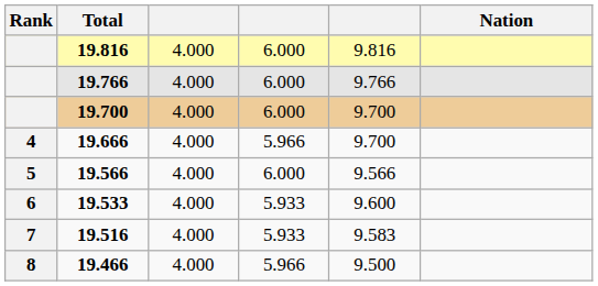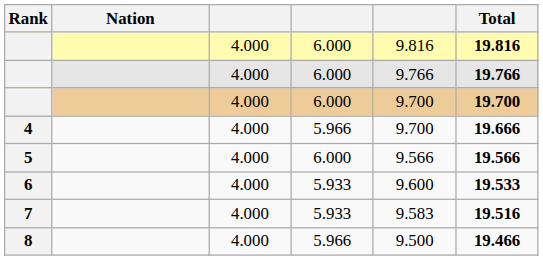 <table class="wikitable sortable" style="text-align:center; font-size:85%">
 <tr>
 <th scope="col" style="width:25px;">Rank</th>
-<th ! scope="col" style="width:60px;">Total</th>
+<th ! scope="col" style="width:120px;">Nation</th>
 <th ! scope="col" style="width:60px;"></th>
 <th ! scope="col" style="width:60px;"></th>
 <th ! scope="col" style="width:60px;"></th>
-<th ! scope="col" style="width:120px;">Nation</th>
+<th ! scope="col" style="width:60px;">Total</th>
 </tr>
 <tr style="background:#fffcaf;">
 <th scope=row style="text-align:center"></th>
-<td><strong>19.816</strong></td>
+<td style="text-align:left;"></td>
 <td>4.000</td>
 <td>6.000</td>
 <td>9.816</td>
-<td style="text-align:left;"></td>
+<td><strong>19.816</strong></td>
 </tr>
 <tr style="background:#e5e5e5;">
 <th scope=row style="text-align:center"></th>
-<td><strong>19.766</strong></td>
+<td style="text-align:left;"></td>
 <td>4.000</td>
 <td>6.000</td>
 <td>9.766</td>
-<td style="text-align:left;"></td>
+<td><strong>19.766</strong></td>
 </tr>
 <tr style="background:#ec9;">
 <th scope=row style="text-align:center"></th>
-<td><strong>19.700</strong></td>
+<td style="text-align:left;"></td>
 <td>4.000</td>
 <td>6.000</td>
 <td>9.700</td>
-<td style="text-align:left;"></td>
+<td><strong>19.700</strong></td>
 </tr>
 <tr>
 <th scope=row style="text-align:center">4</th>
-<td><strong>19.666</strong></td>
+<td style="text-align:left;"></td>
 <td>4.000</td>
 <td>5.966</td>
 <td>9.700</td>
-<td style="text-align:left;"></td>
+<td><strong>19.666</strong></td>
 </tr>
 <tr>
 <th scope=row style="text-align:center">5</th>
-<td><strong>19.566</strong></td>
+<td style="text-align:left;"></td>
 <td>4.000</td>
 <td>6.000</td>
 <td>9.566</td>
-<td style="text-align:left;"></td>
+<td><strong>19.566</strong></td>
 </tr>
 <tr>
 <th scope=row style="text-align:center">6</th>
-<td><strong>19.533</strong></td>
+<td style="text-align:left;"></td>
 <td>4.000</td>
 <td>5.933</td>
 <td>9.600</td>
-<td style="text-align:left;"></td>
+<td><strong>19.533</strong></td>
 </tr>
 <tr>
 <th scope=row style="text-align:center">7</th>
-<td><strong>19.516</strong></td>
+<td style="text-align:left;"></td>
 <td>4.000</td>
 <td>5.933</td>
 <td>9.583</td>
-<td style="text-align:left;"></td>
+<td><strong>19.516</strong></td>
 </tr>
 <tr>
 <th scope=row style="text-align:center">8</th>
-<td><strong>19.466</strong></td>
+<td style="text-align:left;"></td>
 <td>4.000</td>
 <td>5.966</td>
 <td>9.500</td>
-<td style="text-align:left;"></td>
+<td><strong>19.466</strong></td>
 </tr>
 </table>
